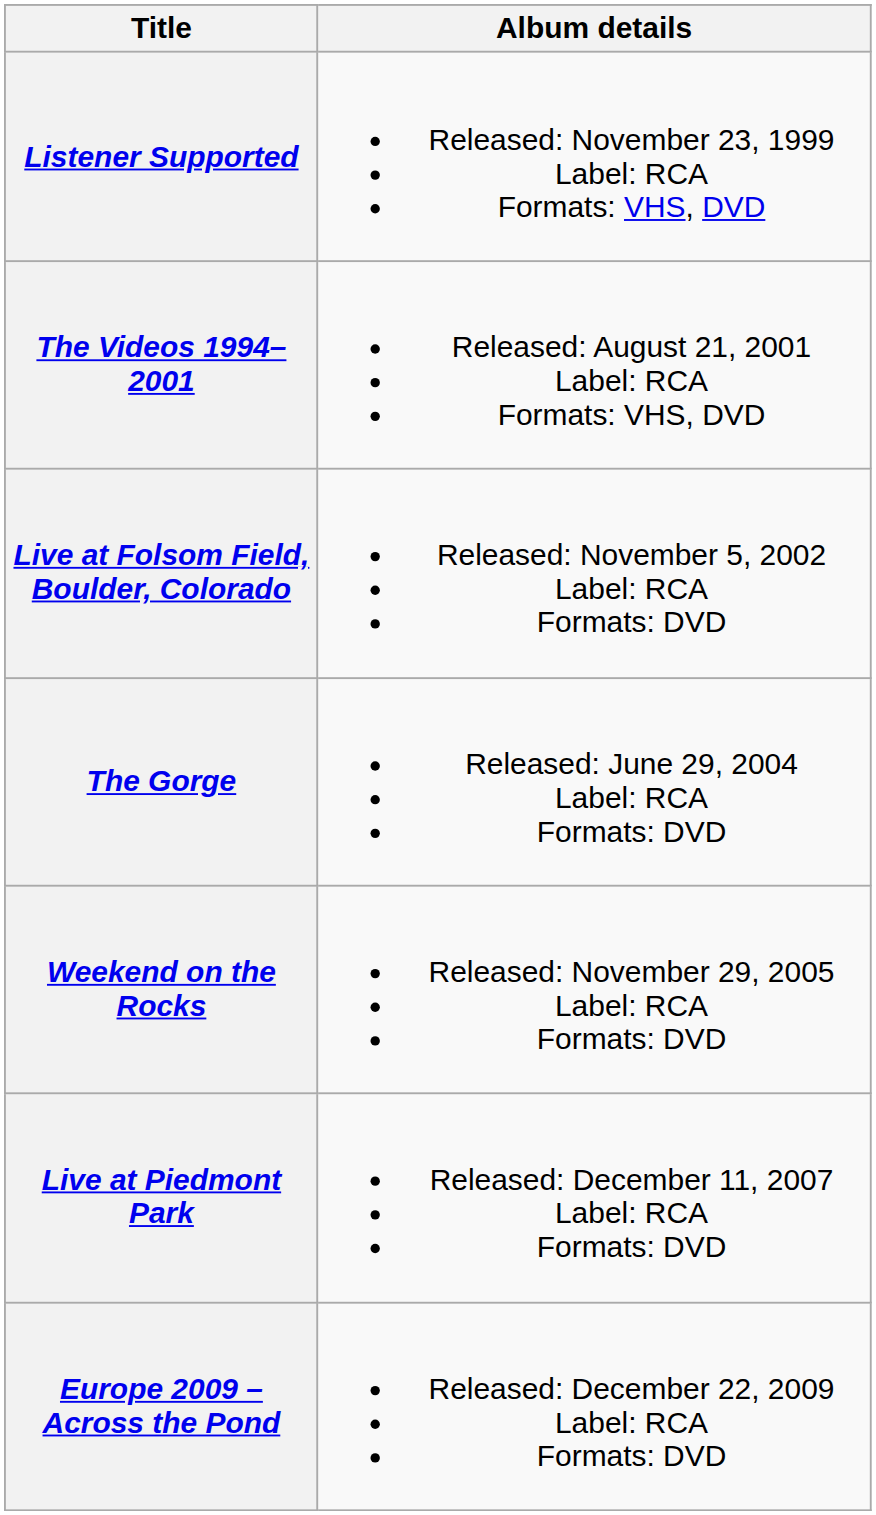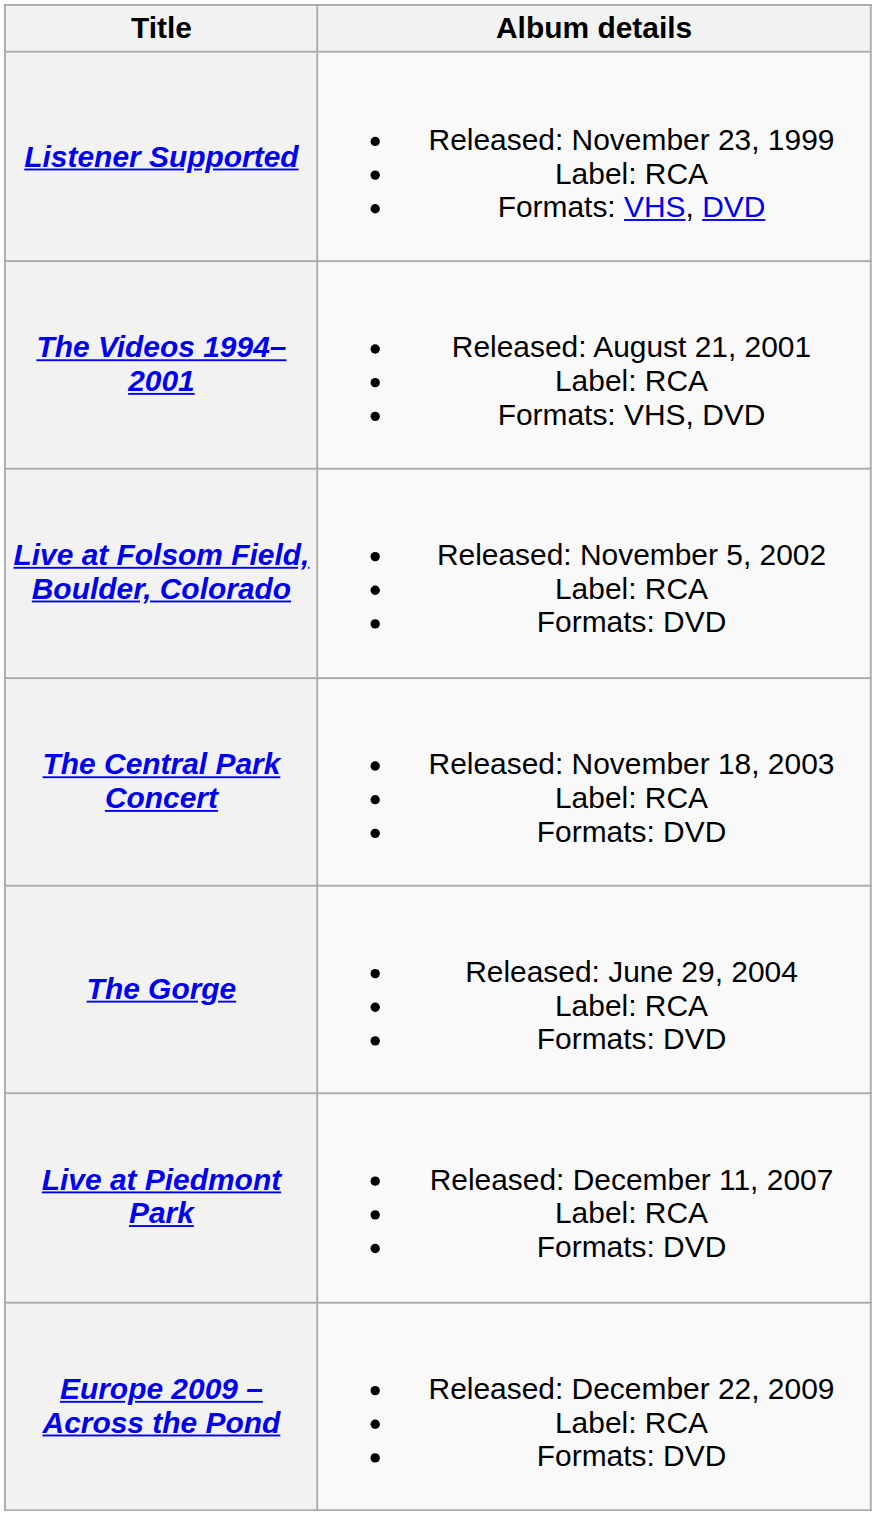 <table class="wikitable plainrowheaders" style="text-align:center;">
 <tr>
 <th scope="col" style="width:10em;">Title</th>
 <th scope="col" style="width:18em;">Album details</th>
 </tr>
 <tr>
 <th scope="row"><em><a href='#'>Listener Supported</a></em></th>
 <td><br><ul><li>Released: November 23, 1999</li><li>Label: RCA</li><li>Formats: <a href='#'>VHS</a>, <a href='#'>DVD</a></li></ul></td>
 </tr>
 <tr>
 <th scope="row"><em><a href='#'>The Videos 1994–2001</a></em></th>
 <td><br><ul><li>Released: August 21, 2001</li><li>Label: RCA</li><li>Formats: VHS, DVD</li></ul></td>
 </tr>
 <tr>
 <th scope="row"><em><a href='#'>Live at Folsom Field, Boulder, Colorado</a></em></th>
 <td><br><ul><li>Released: November 5, 2002</li><li>Label: RCA</li><li>Formats: DVD</li></ul></td>
 </tr>
 <tr>
+<th scope="row"><em><a href='#'>The Central Park Concert</a></em></th>
+<td><br><ul><li>Released: November 18, 2003</li><li>Label: RCA</li><li>Formats: DVD</li></ul></td>
+</tr>
+<tr>
 <th scope="row"><em><a href='#'>The Gorge</a></em></th>
 <td><br><ul><li>Released: June 29, 2004</li><li>Label: RCA</li><li>Formats: DVD</li></ul></td>
-</tr>
-<tr>
-<th scope="row"><em><a href='#'>Weekend on the Rocks</a></em></th>
-<td><br><ul><li>Released: November 29, 2005</li><li>Label: RCA</li><li>Formats: DVD</li></ul></td>
 </tr>
 <tr>
 <th scope="row"><em><a href='#'>Live at Piedmont Park</a></em></th>
 <td><br><ul><li>Released: December 11, 2007</li><li>Label: RCA</li><li>Formats: DVD</li></ul></td>
 </tr>
 <tr>
 <th scope="row"><em><a href='#'>Europe 2009 – Across the Pond</a></em></th>
 <td><br><ul><li>Released: December 22, 2009</li><li>Label: RCA</li><li>Formats: DVD</li></ul></td>
 </tr>
 </table>
